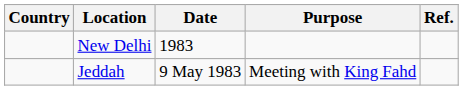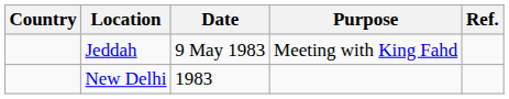 <table class="wikitable">
 <tr>
 <th>Country</th>
 <th>Location</th>
 <th>Date</th>
 <th>Purpose</th>
 <th>Ref.</th>
 </tr>
 <tr>
 <td></td>
+<td><a href='#'>Jeddah</a></td>
+<td>9 May 1983</td>
+<td>Meeting with <a href='#'>King Fahd</a></td>
+<td></td>
+</tr>
+<tr>
+<td></td>
 <td><a href='#'>New Delhi</a></td>
 <td>1983</td>
 <td></td>
 <td></td>
 </tr>
-<tr>
-<td></td>
-<td><a href='#'>Jeddah</a></td>
-<td>9 May 1983</td>
-<td>Meeting with <a href='#'>King Fahd</a></td>
-<td></td>
-</tr>
 </table>
